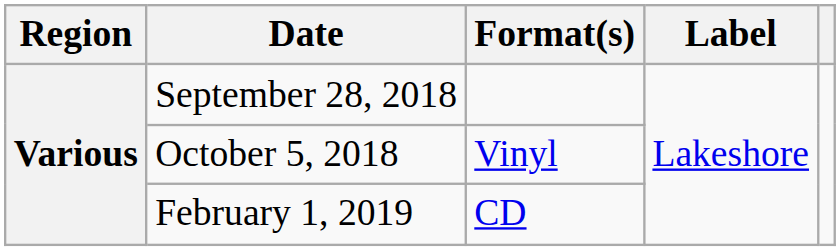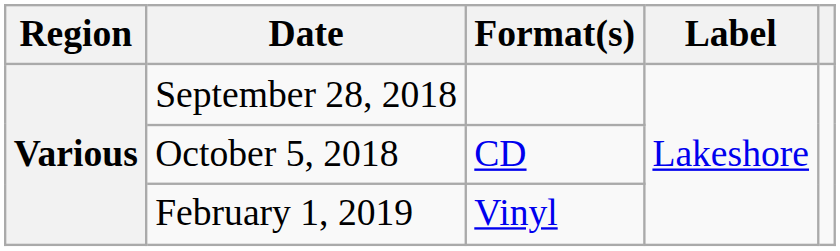 <table class="wikitable plainrowheaders">
 <tr>
 <th scope="col">Region</th>
 <th scope="col">Date</th>
 <th scope="col">Format(s)</th>
 <th scope="col">Label</th>
 <th scope="col"></th>
 </tr>
 <tr>
 <th rowspan="3" scope="row">Various</th>
 <td>September 28, 2018</td>
 <td></td>
 <td rowspan="3"><a href='#'>Lakeshore</a></td>
 <td rowspan="3" align="center"></td>
 </tr>
 <tr>
 <td>October 5, 2018</td>
-<td><a href='#'>Vinyl</a></td>
+<td><a href='#'>CD</a></td>
 </tr>
 <tr>
 <td>February 1, 2019</td>
-<td><a href='#'>CD</a></td>
+<td><a href='#'>Vinyl</a></td>
 </tr>
 </table>
